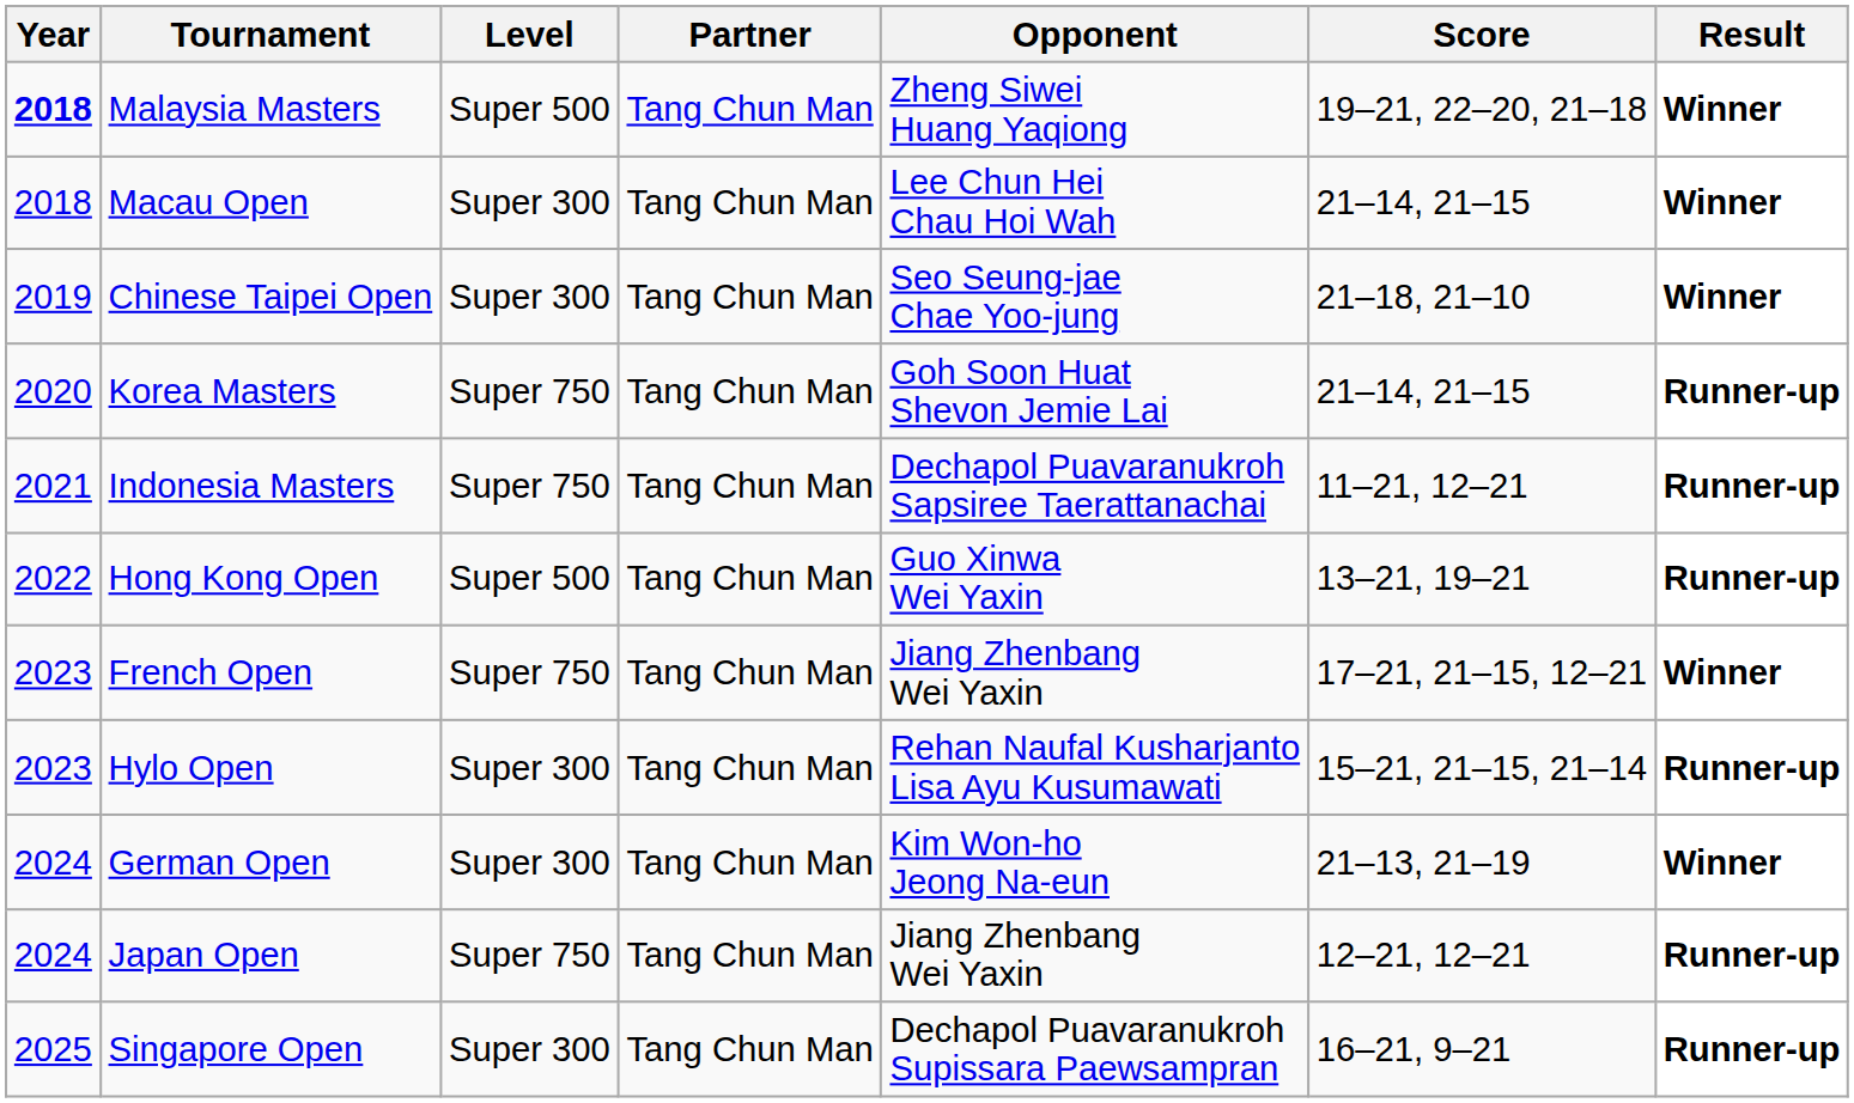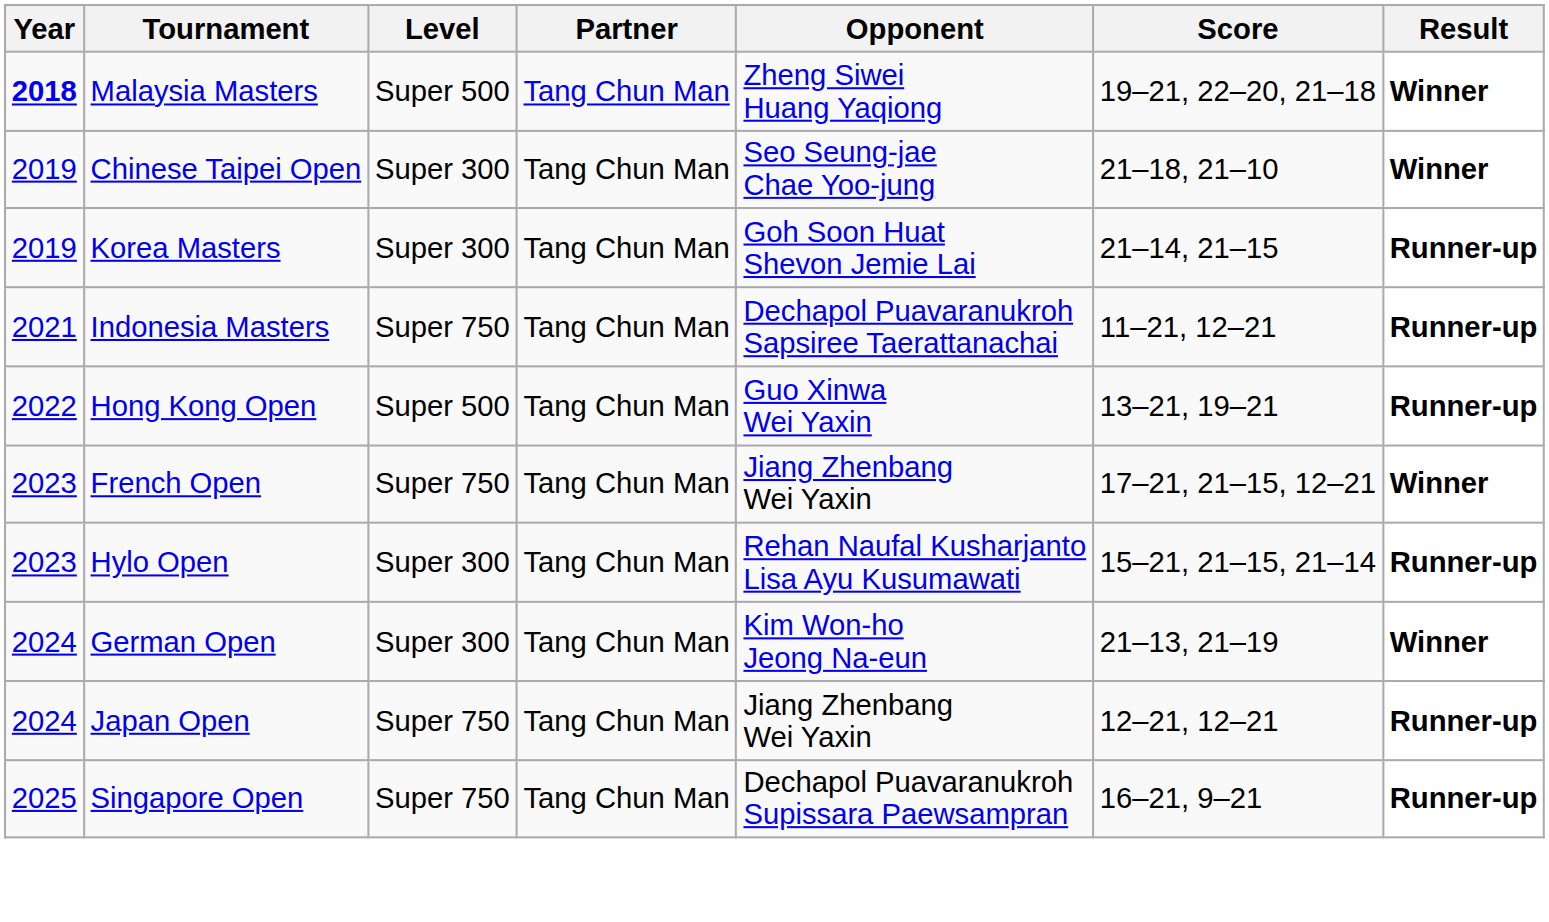 <table class="sortable wikitable" style="font-size: 90%;">
 <tr>
 <th>Year</th>
 <th>Tournament</th>
 <th>Level</th>
 <th>Partner</th>
 <th>Opponent</th>
 <th>Score</th>
 <th>Result</th>
 </tr>
 <tr>
 <td align="center"><strong><a href='#'>2018</a></strong></td>
 <td align="left"><a href='#'>Malaysia Masters</a></td>
 <td align="left">Super 500</td>
 <td align="left"> <a href='#'>Tang Chun Man</a></td>
 <td align="left"> <a href='#'>Zheng Siwei</a><br> <a href='#'>Huang Yaqiong</a></td>
 <td align="left">19–21, 22–20, 21–18</td>
 <td style="text-align:left; background:white"> <strong>Winner</strong></td>
 </tr>
 <tr>
-<td align="center"><a href='#'>2018</a></td>
-<td align="left"><a href='#'>Macau Open</a></td>
-<td align="left">Super 300</td>
-<td align="left"> Tang Chun Man</td>
-<td align="left"> <a href='#'>Lee Chun Hei</a><br> <a href='#'>Chau Hoi Wah</a></td>
-<td align="left">21–14, 21–15</td>
-<td style="text-align:left; background:white"> <strong>Winner</strong></td>
-</tr>
-<tr>
 <td align="center"><a href='#'>2019</a></td>
 <td align="left"><a href='#'>Chinese Taipei Open</a></td>
 <td align="left">Super 300</td>
 <td align="left"> Tang Chun Man</td>
 <td align="left"> <a href='#'>Seo Seung-jae</a><br> <a href='#'>Chae Yoo-jung</a></td>
 <td align="left">21–18, 21–10</td>
 <td style="text-align:left; background:white"> <strong>Winner</strong></td>
 </tr>
 <tr>
-<td align="center"><a href='#'>2020</a></td>
+<td align="center"><a href='#'>2019</a></td>
 <td align="left"><a href='#'>Korea Masters</a></td>
-<td align="left">Super 750</td>
+<td align="left">Super 300</td>
 <td align="left"> Tang Chun Man</td>
 <td align="left"> <a href='#'>Goh Soon Huat</a><br> <a href='#'>Shevon Jemie Lai</a></td>
 <td align="left">21–14, 21–15</td>
 <td style="text-align:left; background:white"> <strong>Runner-up</strong></td>
 </tr>
 <tr>
 <td align="center"><a href='#'>2021</a></td>
 <td align="left"><a href='#'>Indonesia Masters</a></td>
 <td align="left">Super 750</td>
 <td align="left"> Tang Chun Man</td>
 <td align="left"> <a href='#'>Dechapol Puavaranukroh</a><br> <a href='#'>Sapsiree Taerattanachai</a></td>
 <td align="left">11–21, 12–21</td>
 <td style="text-align:left; background:white"> <strong>Runner-up</strong></td>
 </tr>
 <tr>
 <td align="center"><a href='#'>2022</a></td>
 <td align="left"><a href='#'>Hong Kong Open</a></td>
 <td align="left">Super 500</td>
 <td align="left"> Tang Chun Man</td>
 <td align="left"> <a href='#'>Guo Xinwa</a><br> <a href='#'>Wei Yaxin</a></td>
 <td align="left">13–21, 19–21</td>
 <td style="text-align:left; background:white"> <strong>Runner-up</strong></td>
 </tr>
 <tr>
 <td align="center"><a href='#'>2023</a></td>
 <td align="left"><a href='#'>French Open</a></td>
 <td align="left">Super 750</td>
 <td align="left"> Tang Chun Man</td>
 <td align="left"> <a href='#'>Jiang Zhenbang</a><br> Wei Yaxin</td>
 <td align="left">17–21, 21–15, 12–21</td>
 <td style="text-align:left; background:white"> <strong>Winner</strong></td>
 </tr>
 <tr>
 <td align="center"><a href='#'>2023</a></td>
 <td align="left"><a href='#'>Hylo Open</a></td>
 <td align="left">Super 300</td>
 <td align="left"> Tang Chun Man</td>
 <td align="left"> <a href='#'>Rehan Naufal Kusharjanto</a><br> <a href='#'>Lisa Ayu Kusumawati</a></td>
 <td align="left">15–21, 21–15, 21–14</td>
 <td style="text-align:left; background:white"> <strong>Runner-up</strong></td>
 </tr>
 <tr>
 <td align="center"><a href='#'>2024</a></td>
 <td align="left"><a href='#'>German Open</a></td>
 <td align="left">Super 300</td>
 <td align="left"> Tang Chun Man</td>
 <td align="left"> <a href='#'>Kim Won-ho</a><br> <a href='#'>Jeong Na-eun</a></td>
 <td align="left">21–13, 21–19</td>
 <td style="text-align:left; background:white"> <strong>Winner</strong></td>
 </tr>
 <tr>
 <td align="center"><a href='#'>2024</a></td>
 <td align="left"><a href='#'>Japan Open</a></td>
 <td align="left">Super 750</td>
 <td align="left"> Tang Chun Man</td>
 <td align="left"> Jiang Zhenbang<br> Wei Yaxin</td>
 <td align="left">12–21, 12–21</td>
 <td style="text-align:left; background:white"> <strong>Runner-up</strong></td>
 </tr>
 <tr>
 <td align="center"><a href='#'>2025</a></td>
 <td align="left"><a href='#'>Singapore Open</a></td>
-<td align="left">Super 300</td>
+<td align="left">Super 750</td>
 <td align="left"> Tang Chun Man</td>
 <td align="left"> Dechapol Puavaranukroh<br> <a href='#'>Supissara Paewsampran</a></td>
 <td align="left">16–21, 9–21</td>
 <td style="text-align:left; background:white"> <strong>Runner-up</strong></td>
 </tr>
 </table>
